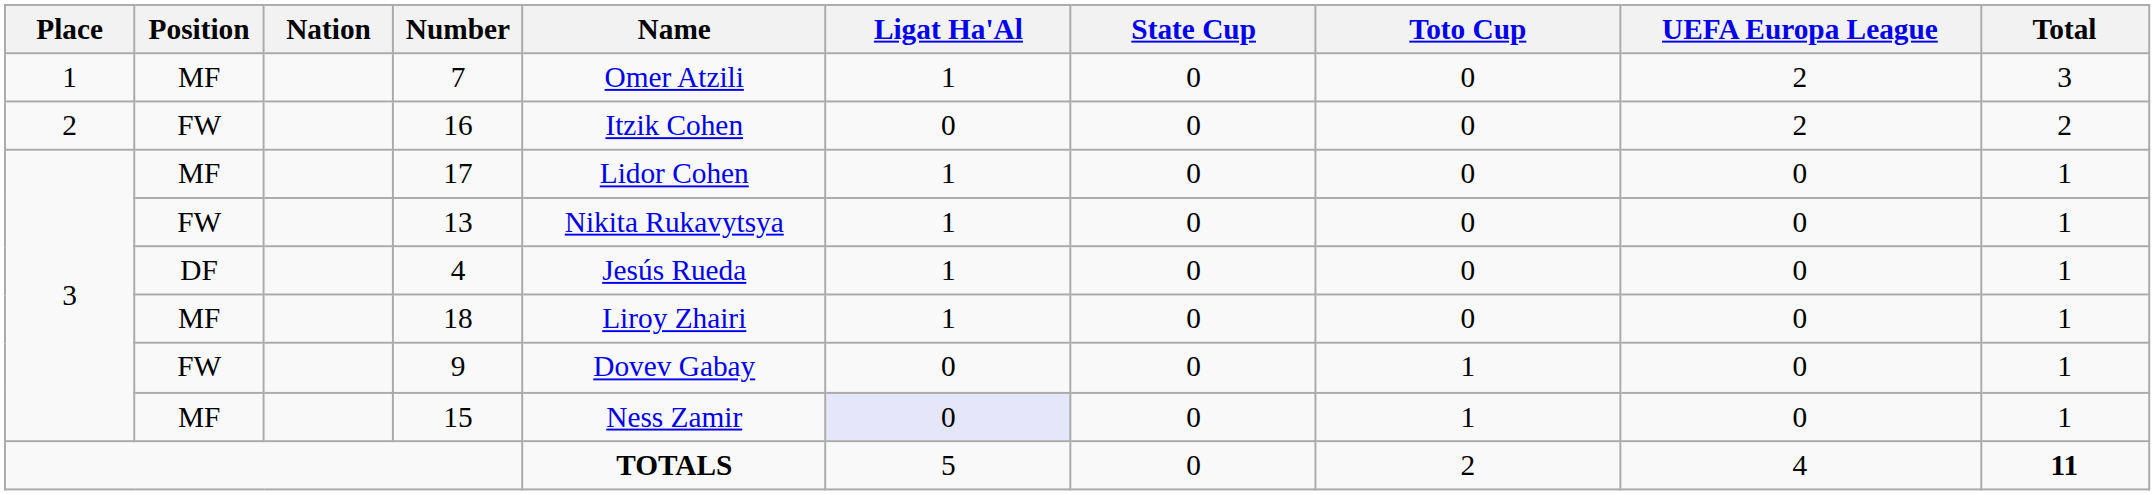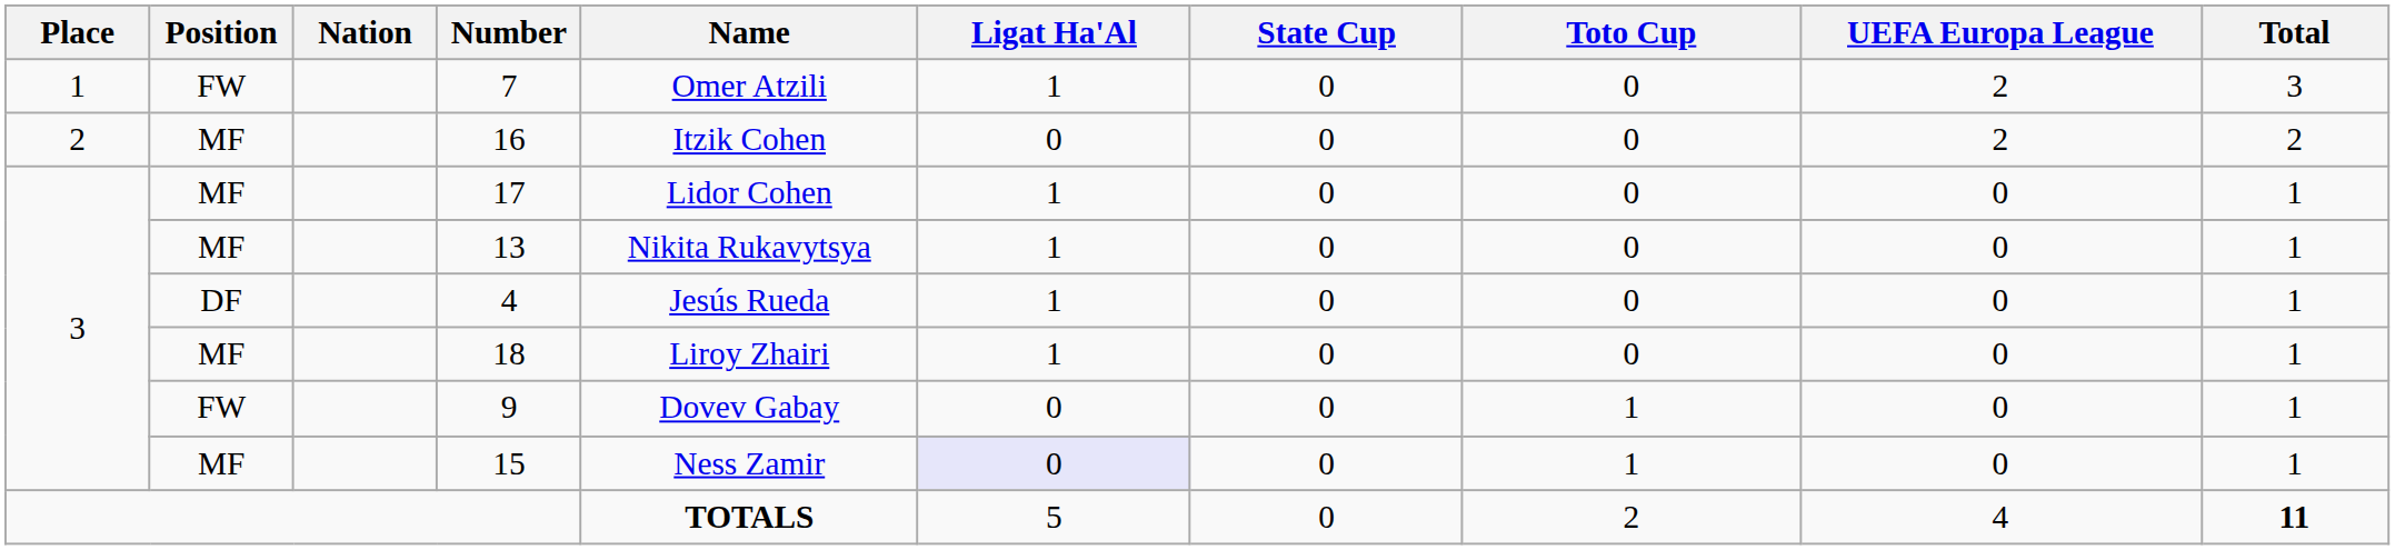 <table class="wikitable" style="font-size: 95%; text-align: center;">
 <tr>
 <th width=60>Place</th>
 <th width=60>Position</th>
 <th width=60>Nation</th>
 <th width=60>Number</th>
 <th width=150>Name</th>
 <th width=120><a href='#'>Ligat Ha'Al</a></th>
 <th width=120><a href='#'>State Cup</a></th>
 <th width=150><a href='#'>Toto Cup</a></th>
 <th width=180><a href='#'>UEFA Europa League</a></th>
 <th width=80><strong>Total</strong></th>
 </tr>
 <tr>
 <td>1</td>
-<td>MF</td>
+<td>FW</td>
 <td></td>
 <td>7</td>
 <td><a href='#'>Omer Atzili</a></td>
 <td>1</td>
 <td>0</td>
 <td>0</td>
 <td>2</td>
 <td>3</td>
 </tr>
 <tr>
 <td>2</td>
-<td>FW</td>
+<td>MF</td>
 <td></td>
 <td>16</td>
 <td><a href='#'>Itzik Cohen</a></td>
 <td>0</td>
 <td>0</td>
 <td>0</td>
 <td>2</td>
 <td>2</td>
 </tr>
 <tr>
 <td rowspan="6">3</td>
 <td>MF</td>
 <td></td>
 <td>17</td>
 <td><a href='#'>Lidor Cohen</a></td>
 <td>1</td>
 <td>0</td>
 <td>0</td>
 <td>0</td>
 <td>1</td>
 </tr>
 <tr>
-<td>FW</td>
+<td>MF</td>
 <td></td>
 <td>13</td>
 <td><a href='#'>Nikita Rukavytsya</a></td>
 <td>1</td>
 <td>0</td>
 <td>0</td>
 <td>0</td>
 <td>1</td>
 </tr>
 <tr>
 <td>DF</td>
 <td></td>
 <td>4</td>
 <td><a href='#'>Jesús Rueda</a></td>
 <td>1</td>
 <td>0</td>
 <td>0</td>
 <td>0</td>
 <td>1</td>
 </tr>
 <tr>
 <td>MF</td>
 <td></td>
 <td>18</td>
 <td><a href='#'>Liroy Zhairi</a></td>
 <td>1</td>
 <td>0</td>
 <td>0</td>
 <td>0</td>
 <td>1</td>
 </tr>
 <tr>
 <td>FW</td>
 <td></td>
 <td>9</td>
 <td><a href='#'>Dovev Gabay</a></td>
 <td>0</td>
 <td>0</td>
 <td>1</td>
 <td>0</td>
 <td>1</td>
 </tr>
 <tr>
 <td>MF</td>
 <td></td>
 <td>15</td>
 <td><a href='#'>Ness Zamir</a></td>
 <td style="background: lavender;">0</td>
 <td>0</td>
 <td>1</td>
 <td>0</td>
 <td>1</td>
 </tr>
 <tr>
 <td colspan="4"></td>
 <td><strong>TOTALS</strong></td>
 <td>5</td>
 <td>0</td>
 <td>2</td>
 <td>4</td>
 <td><strong>11</strong></td>
 </tr>
 </table>
